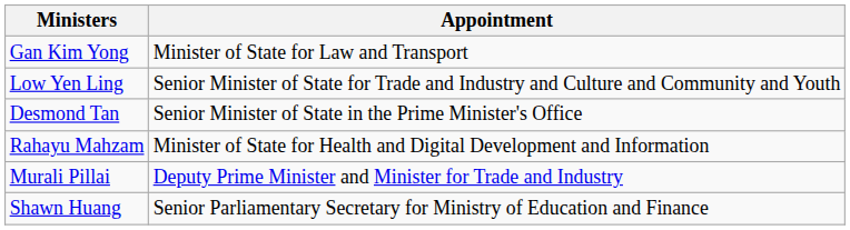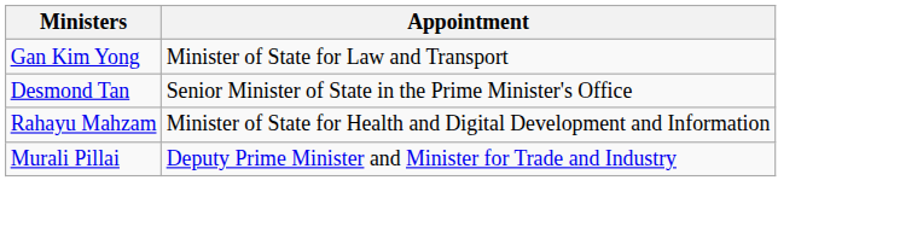 <table class="wikitable">
 <tr>
 <th>Ministers</th>
 <th>Appointment</th>
 </tr>
 <tr>
 <td><a href='#'>Gan Kim Yong</a></td>
 <td>Minister of State for Law and Transport</td>
-</tr>
-<tr>
-<td><a href='#'>Low Yen Ling</a></td>
-<td>Senior Minister of State for Trade and Industry and Culture and Community and Youth</td>
 </tr>
 <tr>
 <td><a href='#'>Desmond Tan</a></td>
 <td>Senior Minister of State in the Prime Minister's Office</td>
 </tr>
 <tr>
 <td><a href='#'>Rahayu Mahzam</a></td>
 <td>Minister of State for Health and Digital Development and Information</td>
 </tr>
 <tr>
 <td><a href='#'>Murali Pillai</a></td>
 <td><a href='#'>Deputy Prime Minister</a> and <a href='#'>Minister for Trade and Industry</a></td>
 </tr>
-<tr>
-<td><a href='#'>Shawn Huang</a></td>
-<td>Senior Parliamentary Secretary  for Ministry of Education and Finance</td>
-</tr>
 </table>
